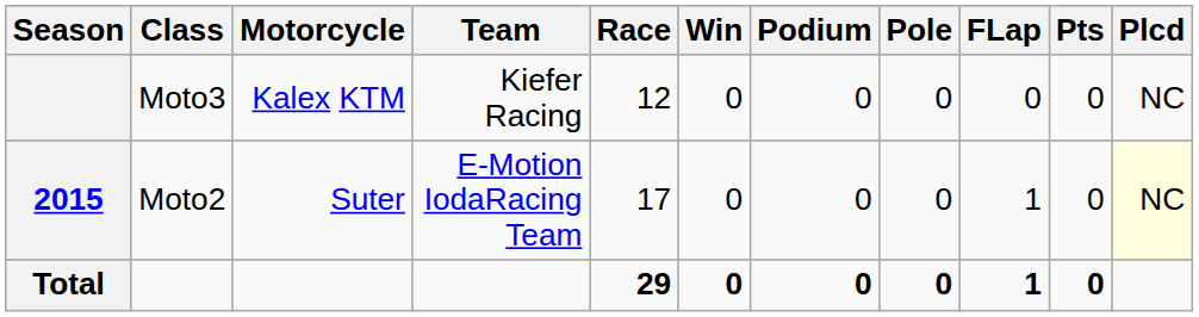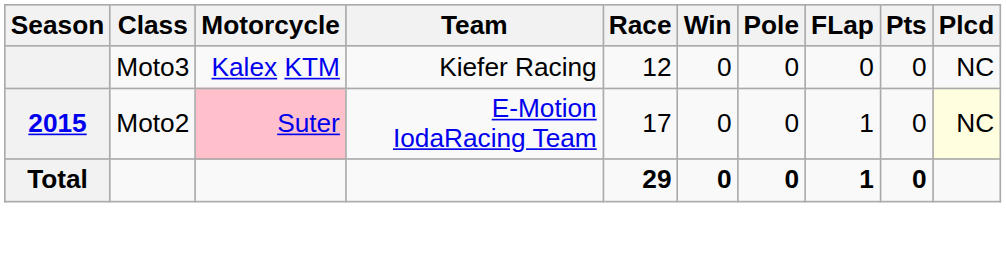 <table class="wikitable">
 <tr>
 <th>Season</th>
 <th>Class</th>
 <th>Motorcycle</th>
 <th>Team</th>
 <th>Race</th>
 <th>Win</th>
-<th>Podium</th>
 <th>Pole</th>
 <th>FLap</th>
 <th>Pts</th>
 <th>Plcd</th>
 </tr>
 <tr align="right">
 <th></th>
 <td>Moto3</td>
 <td><a href='#'>Kalex</a> <a href='#'>KTM</a></td>
 <td>Kiefer Racing</td>
 <td>12</td>
 <td>0</td>
 <td>0</td>
 <td>0</td>
 <td>0</td>
-<td>0</td>
 <td>NC</td>
 </tr>
 <tr align="right">
 <th><a href='#'>2015</a></th>
 <td>Moto2</td>
-<td><a href='#'>Suter</a></td>
+<td style="background: pink;"><a href='#'>Suter</a></td>
 <td><a href='#'>E-Motion IodaRacing Team</a></td>
 <td>17</td>
-<td>0</td>
 <td>0</td>
 <td>0</td>
 <td>1</td>
 <td>0</td>
 <td style="background: lightyellow;">NC</td>
 </tr>
 <tr align="right">
 <th>Total</th>
 <td></td>
 <td></td>
 <td></td>
 <td><strong>29</strong></td>
 <td><strong>0</strong></td>
 <td><strong>0</strong></td>
-<td><strong>0</strong></td>
 <td><strong>1</strong></td>
 <td><strong>0</strong></td>
 <td></td>
 </tr>
 </table>
